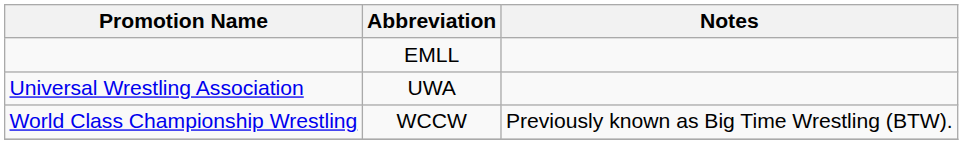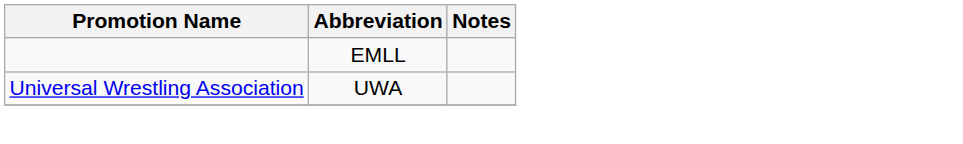 <table class="wikitable">
 <tr>
 <th>Promotion Name</th>
 <th>Abbreviation</th>
 <th>Notes</th>
 </tr>
 <tr>
 <td></td>
 <td align=center>EMLL</td>
 <td></td>
 </tr>
 <tr>
 <td><a href='#'>Universal Wrestling Association</a></td>
 <td align=center>UWA</td>
 <td></td>
 </tr>
 <tr>
-<td><a href='#'>World Class Championship Wrestling</a></td>
-<td align=center>WCCW</td>
-<td>Previously known as Big Time Wrestling (BTW).</td>
-</tr>
-<tr>
 </tr>
 </table>
